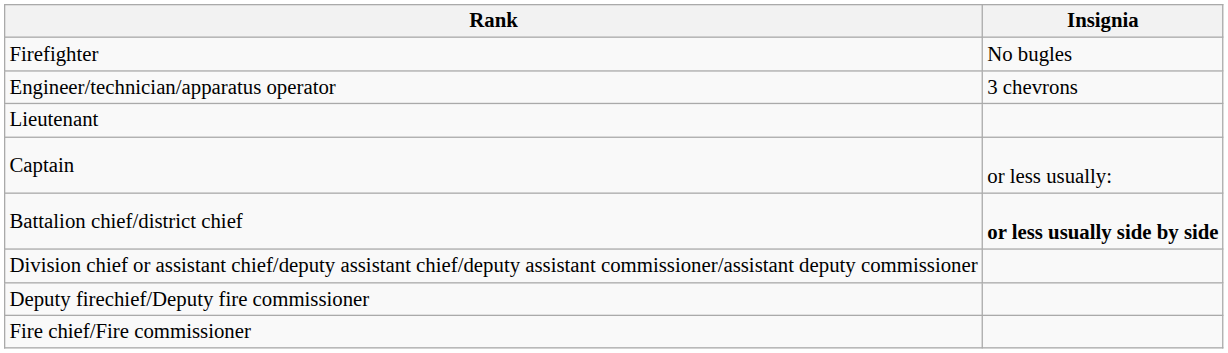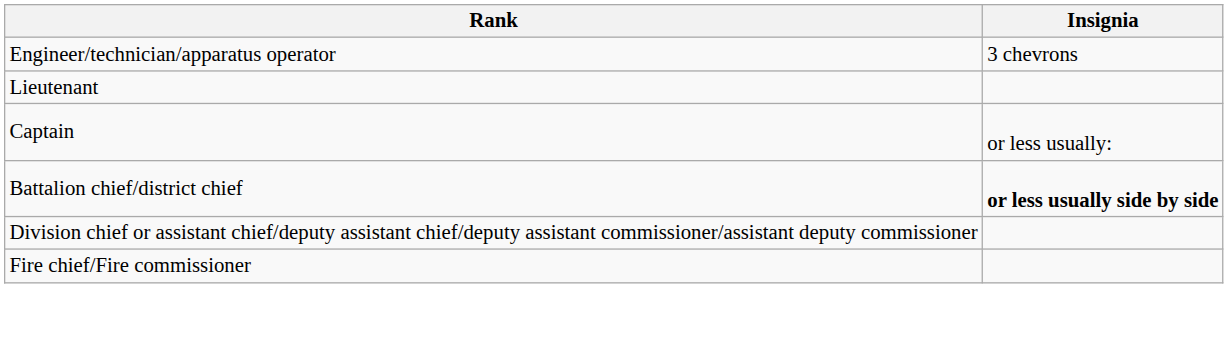 <table class="wikitable">
 <tr>
 <th>Rank</th>
 <th>Insignia</th>
-</tr>
-<tr>
-<td>Firefighter</td>
-<td>No bugles</td>
 </tr>
 <tr>
 <td>Engineer/technician/apparatus operator</td>
 <td>3 chevrons</td>
 </tr>
 <tr>
 <td>Lieutenant</td>
 <td></td>
 </tr>
 <tr>
 <td>Captain</td>
 <td><br>or less usually:<br></td>
 </tr>
 <tr>
 <td>Battalion chief/district chief</td>
 <td><strong><br>or less usually side by side</strong></td>
 </tr>
 <tr>
 <td>Division chief or assistant chief/deputy assistant chief/deputy assistant commissioner/assistant deputy commissioner</td>
 <td></td>
 </tr>
 <tr>
-<td>Deputy firechief/Deputy fire commissioner</td>
-<td></td>
-</tr>
-<tr>
 <td>Fire chief/Fire commissioner</td>
 <td></td>
 </tr>
 </table>
